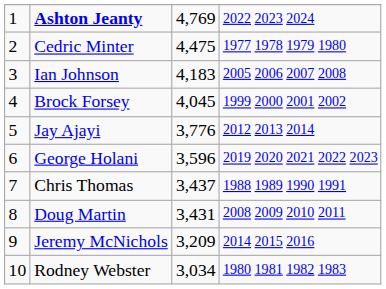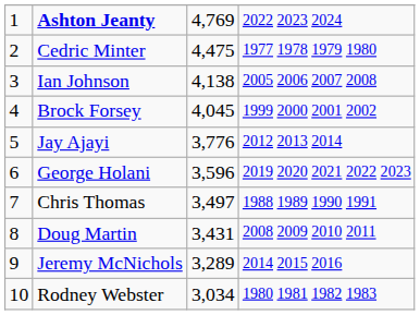 <table class="wikitable">
 <tr>
 </tr>
 <tr>
 <td>1</td>
 <td><strong><a href='#'>Ashton Jeanty</a></strong></td>
 <td>4,769</td>
 <td style="font-size:80%;"><a href='#'>2022</a> <a href='#'>2023</a> <a href='#'>2024</a></td>
 </tr>
 <tr>
 <td>2</td>
 <td><a href='#'>Cedric Minter</a></td>
 <td>4,475</td>
 <td style="font-size:80%;"><a href='#'>1977</a> <a href='#'>1978</a> <a href='#'>1979</a> <a href='#'>1980</a></td>
 </tr>
 <tr>
 <td>3</td>
 <td><a href='#'>Ian Johnson</a></td>
-<td>4,183</td>
+<td>4,138</td>
 <td style="font-size:80%;"><a href='#'>2005</a> <a href='#'>2006</a> <a href='#'>2007</a> <a href='#'>2008</a></td>
 </tr>
 <tr>
 <td>4</td>
 <td><a href='#'>Brock Forsey</a></td>
 <td>4,045</td>
 <td style="font-size:80%;"><a href='#'>1999</a> <a href='#'>2000</a> <a href='#'>2001</a> <a href='#'>2002</a></td>
 </tr>
 <tr>
 <td>5</td>
 <td><a href='#'>Jay Ajayi</a></td>
 <td>3,776</td>
 <td style="font-size:80%;"><a href='#'>2012</a> <a href='#'>2013</a> <a href='#'>2014</a></td>
 </tr>
 <tr>
 <td>6</td>
 <td><a href='#'>George Holani</a></td>
 <td>3,596</td>
 <td style="font-size:80%;"><a href='#'>2019</a> <a href='#'>2020</a> <a href='#'>2021</a> <a href='#'>2022</a> <a href='#'>2023</a></td>
 </tr>
 <tr>
 <td>7</td>
 <td>Chris Thomas</td>
-<td>3,437</td>
+<td>3,497</td>
 <td style="font-size:80%;"><a href='#'>1988</a> <a href='#'>1989</a> <a href='#'>1990</a> <a href='#'>1991</a></td>
 </tr>
 <tr>
 <td>8</td>
 <td><a href='#'>Doug Martin</a></td>
 <td>3,431</td>
 <td style="font-size:80%;"><a href='#'>2008</a> <a href='#'>2009</a> <a href='#'>2010</a> <a href='#'>2011</a></td>
 </tr>
 <tr>
 <td>9</td>
 <td><a href='#'>Jeremy McNichols</a></td>
-<td>3,209</td>
+<td>3,289</td>
 <td style="font-size:80%;"><a href='#'>2014</a> <a href='#'>2015</a> <a href='#'>2016</a></td>
 </tr>
 <tr>
 <td>10</td>
 <td>Rodney Webster</td>
 <td>3,034</td>
 <td style="font-size:80%;"><a href='#'>1980</a> <a href='#'>1981</a> <a href='#'>1982</a> <a href='#'>1983</a></td>
 </tr>
 </table>
